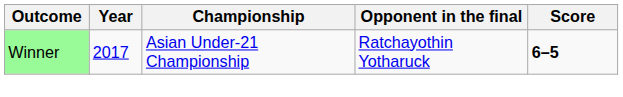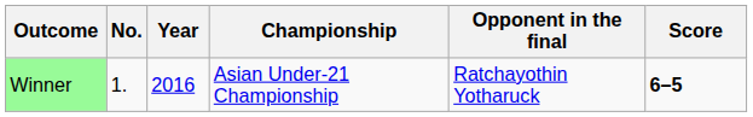 <table class="sortable wikitable">
 <tr>
 <th width="80">Outcome</th>
+<th width="20">No.</th>
 <th width="50">Year</th>
 <th width="250">Championship</th>
 <th width="200">Opponent in the final</th>
 <th width="100">Score</th>
 </tr>
 <tr>
 <td style="background:#98fb98;">Winner</td>
-<td><a href='#'>2017</a></td>
+<td>1.</td>
+<td><a href='#'>2016</a></td>
 <td><a href='#'>Asian Under-21 Championship</a></td>
 <td> <a href='#'>Ratchayothin Yotharuck</a></td>
 <td><strong>6–5</strong></td>
 </tr>
 </table>
